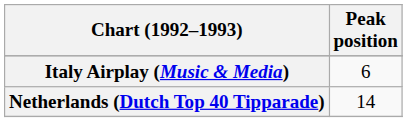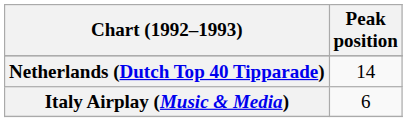 <table class="wikitable sortable plainrowheaders" style="text-align:center">
 <tr>
 <th>Chart (1992–1993)</th>
 <th>Peak<br>position</th>
 </tr>
 <tr>
 </tr>
 <tr>
+<th scope="row">Netherlands (<a href='#'>Dutch Top 40 Tipparade</a>)</th>
+<td>14</td>
+</tr>
+<tr>
 <th scope="row">Italy Airplay (<em><a href='#'>Music & Media</a></em>)</th>
 <td>6</td>
 </tr>
 <tr>
-<th scope="row">Netherlands (<a href='#'>Dutch Top 40 Tipparade</a>)</th>
-<td>14</td>
-</tr>
-<tr>
 </tr>
 </table>
